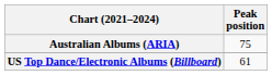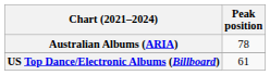 <table class="wikitable sortable plainrowheaders" style="text-align:center">
 <tr>
 <th scope="col">Chart (2021–2024)</th>
 <th scope="col">Peak<br>position</th>
 </tr>
 <tr>
 <th scope="row">Australian Albums (<a href='#'>ARIA</a>)</th>
-<td>75</td>
+<td>78</td>
 </tr>
 <tr>
 </tr>
 <tr>
 </tr>
 <tr>
 </tr>
 <tr>
 </tr>
 <tr>
 <th scope="row">US <a href='#'>Top Dance/Electronic Albums</a> (<em><a href='#'>Billboard</a></em>)</th>
 <td>61</td>
 </tr>
 </table>
